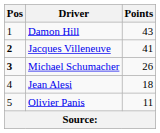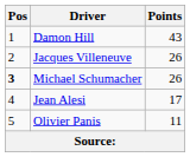 <table class="wikitable" style="font-size: 95%;">
 <tr>
 <th>Pos</th>
 <th>Driver</th>
 <th>Points</th>
 </tr>
 <tr>
 <td>1</td>
 <td> <a href='#'>Damon Hill</a></td>
 <td align="right">43</td>
 </tr>
 <tr>
-<td><strong>2</strong></td>
+<td>2</td>
 <td> <a href='#'>Jacques Villeneuve</a></td>
-<td align="right">41</td>
+<td align="right">26</td>
 </tr>
 <tr>
 <td><strong>3</strong></td>
 <td> <a href='#'>Michael Schumacher</a></td>
 <td align="right">26</td>
 </tr>
 <tr>
 <td>4</td>
 <td> <a href='#'>Jean Alesi</a></td>
-<td align="right">18</td>
+<td align="right">17</td>
 </tr>
 <tr>
 <td>5</td>
 <td> <a href='#'>Olivier Panis</a></td>
 <td align="right">11</td>
 </tr>
 <tr>
 <th colspan=4>Source: </th>
 </tr>
 </table>
